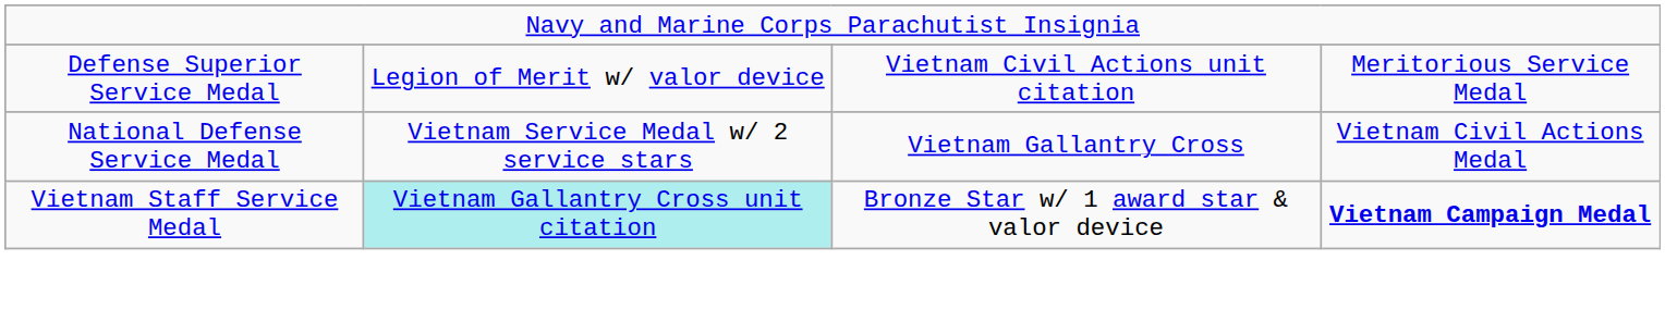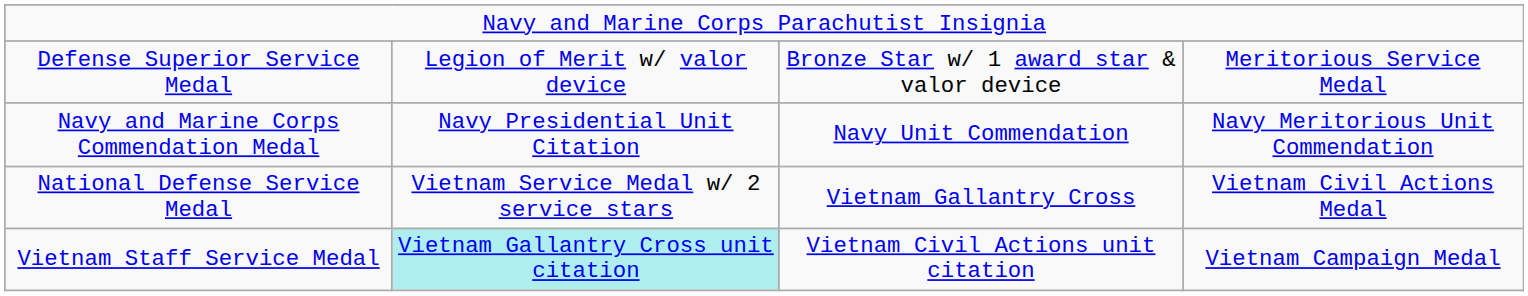 <table class="wikitable" style="margin:1em auto; text-align:center;">
 <tr>
 <td colspan="4"><a href='#'>Navy and Marine Corps Parachutist Insignia</a></td>
 </tr>
 <tr>
 <td><a href='#'>Defense Superior Service Medal</a></td>
 <td><a href='#'>Legion of Merit</a> w/ <a href='#'>valor device</a></td>
-<td><a href='#'>Vietnam Civil Actions unit citation</a></td>
+<td><a href='#'>Bronze Star</a> w/ 1 <a href='#'>award star</a> & valor device</td>
 <td><a href='#'>Meritorious Service Medal</a></td>
+</tr>
+<tr>
+<td><a href='#'>Navy and Marine Corps Commendation Medal</a></td>
+<td><a href='#'>Navy Presidential Unit Citation</a></td>
+<td><a href='#'>Navy Unit Commendation</a></td>
+<td><a href='#'>Navy Meritorious Unit Commendation</a></td>
 </tr>
 <tr>
 <td><a href='#'>National Defense Service Medal</a></td>
 <td><a href='#'>Vietnam Service Medal</a> w/ 2 <a href='#'>service stars</a></td>
 <td><a href='#'>Vietnam Gallantry Cross</a></td>
 <td><a href='#'>Vietnam Civil Actions Medal</a></td>
 </tr>
 <tr>
 <td><a href='#'>Vietnam Staff Service Medal</a></td>
 <td style="background: paleturquoise;"><a href='#'>Vietnam Gallantry Cross unit citation</a></td>
-<td><a href='#'>Bronze Star</a> w/ 1 <a href='#'>award star</a> & valor device</td>
-<td><strong><a href='#'>Vietnam Campaign Medal</a></strong></td>
+<td><a href='#'>Vietnam Civil Actions unit citation</a></td>
+<td><a href='#'>Vietnam Campaign Medal</a></td>
 </tr>
 </table>
